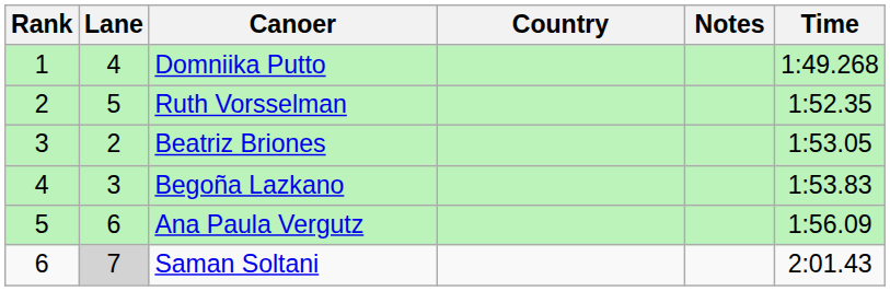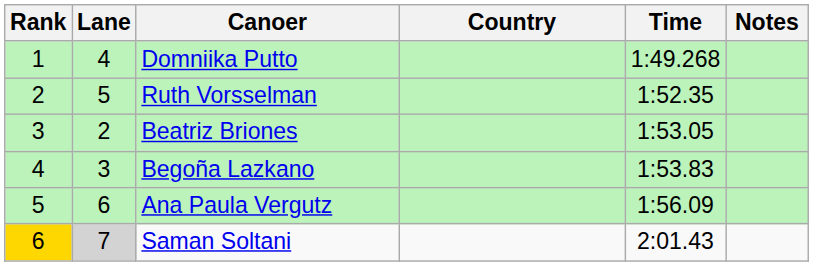 <table class="wikitable" style="text-align:center;">
 <tr>
 <th width=30>Rank</th>
 <th width=30>Lane</th>
 <th width=175>Canoer</th>
 <th width=150>Country</th>
+<th width=30>Time</th>
 <th width=50>Notes</th>
-<th width=30>Time</th>
 </tr>
 <tr bgcolor="#bbf3bb">
 <td>1</td>
 <td>4</td>
 <td align=left><a href='#'>Domniika Putto</a></td>
 <td align=left></td>
+<td>1:49.268</td>
 <td></td>
-<td>1:49.268</td>
 </tr>
 <tr bgcolor="#bbf3bb">
 <td>2</td>
 <td>5</td>
 <td align=left><a href='#'>Ruth Vorsselman</a></td>
 <td align=left></td>
+<td>1:52.35</td>
 <td></td>
-<td>1:52.35</td>
 </tr>
 <tr bgcolor="#bbf3bb">
 <td>3</td>
 <td>2</td>
 <td align=left><a href='#'>Beatriz Briones</a></td>
 <td align=left></td>
+<td>1:53.05</td>
 <td></td>
-<td>1:53.05</td>
 </tr>
 <tr bgcolor="#bbf3bb">
 <td>4</td>
 <td>3</td>
 <td align=left><a href='#'>Begoña Lazkano</a></td>
 <td align=left></td>
+<td>1:53.83</td>
 <td></td>
-<td>1:53.83</td>
 </tr>
 <tr bgcolor="#bbf3bb">
 <td>5</td>
 <td>6</td>
 <td align=left><a href='#'>Ana Paula Vergutz</a></td>
 <td align=left></td>
+<td>1:56.09</td>
 <td></td>
-<td>1:56.09</td>
 </tr>
 <tr>
-<td>6</td>
+<td style="background: gold;">6</td>
 <td style="background: lightgrey;">7</td>
 <td align=left><a href='#'>Saman Soltani</a></td>
 <td align=left></td>
+<td>2:01.43</td>
 <td></td>
-<td>2:01.43</td>
 </tr>
 </table>
